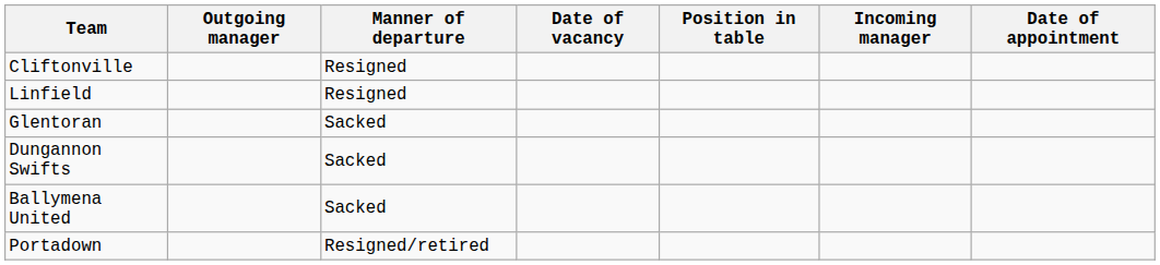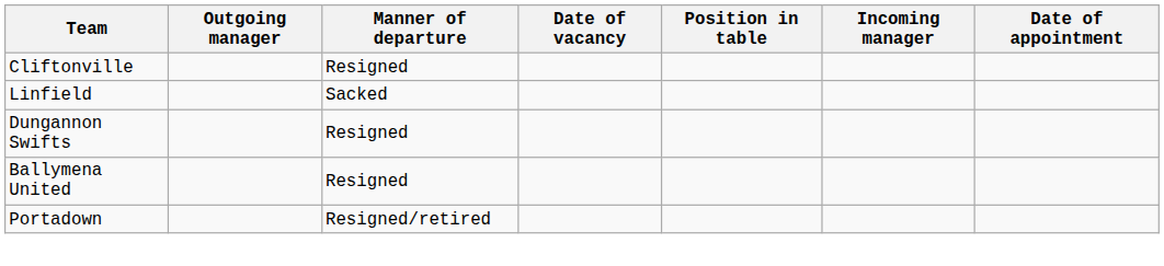 <table class="wikitable sortable">
 <tr>
 <th>Team</th>
 <th>Outgoing manager</th>
 <th>Manner of departure</th>
 <th>Date of vacancy</th>
 <th>Position in table</th>
 <th>Incoming manager</th>
 <th>Date of appointment</th>
 </tr>
 <tr>
 <td>Cliftonville</td>
 <td> </td>
 <td>Resigned</td>
 <td></td>
 <td></td>
 <td> </td>
 <td></td>
 </tr>
 <tr>
 <td>Linfield</td>
 <td> </td>
-<td>Resigned</td>
-<td></td>
-<td></td>
-<td> </td>
-<td></td>
-</tr>
-<tr>
-<td>Glentoran</td>
-<td> </td>
 <td>Sacked</td>
 <td></td>
 <td></td>
 <td> </td>
 <td></td>
 </tr>
 <tr>
 <td>Dungannon Swifts</td>
 <td> </td>
-<td>Sacked</td>
+<td>Resigned</td>
 <td></td>
 <td></td>
 <td> </td>
 <td></td>
 </tr>
 <tr>
 <td>Ballymena United</td>
 <td> </td>
-<td>Sacked</td>
+<td>Resigned</td>
 <td></td>
 <td></td>
 <td> </td>
 <td></td>
 </tr>
 <tr>
 <td>Portadown</td>
 <td> </td>
 <td>Resigned/retired</td>
 <td></td>
 <td></td>
 <td> </td>
 <td></td>
 </tr>
 </table>
